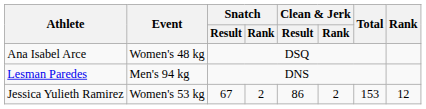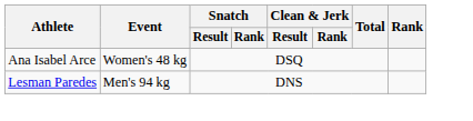 <table class="wikitable" style="font-size:90%">
 <tr>
 <th rowspan="2">Athlete</th>
 <th rowspan="2">Event</th>
 <th colspan="2">Snatch</th>
 <th colspan="2">Clean & Jerk</th>
 <th rowspan="2">Total</th>
 <th rowspan="2">Rank</th>
 </tr>
 <tr style="font-size:95%">
 <th>Result</th>
 <th>Rank</th>
 <th>Result</th>
 <th>Rank</th>
 </tr>
 <tr align=center>
 <td align=left>Ana Isabel Arce</td>
 <td align=left>Women's 48 kg</td>
 <td colspan=5>DSQ</td>
 <td></td>
 </tr>
 <tr align=center>
 <td align=left><a href='#'>Lesman Paredes</a></td>
 <td align=left>Men's 94 kg</td>
 <td colspan=5>DNS</td>
 <td></td>
 </tr>
-<tr align=center>
-<td align=left>Jessica Yulieth Ramirez</td>
-<td align=left>Women's 53 kg</td>
-<td>67</td>
-<td>2</td>
-<td>86</td>
-<td>2</td>
-<td>153</td>
-<td>12</td>
-</tr>
 </table>
